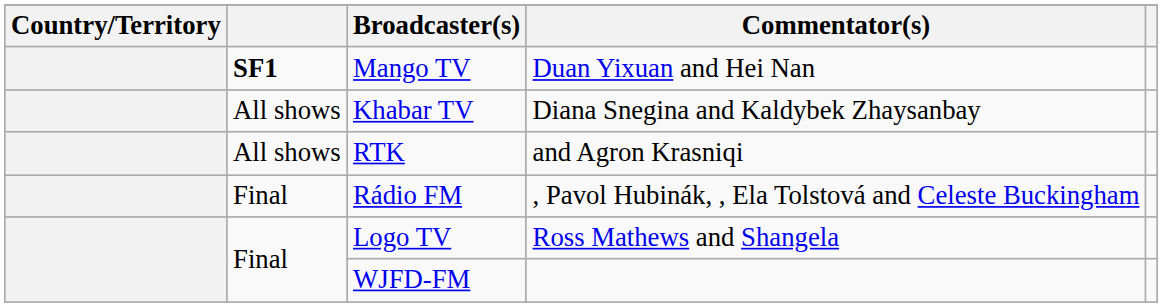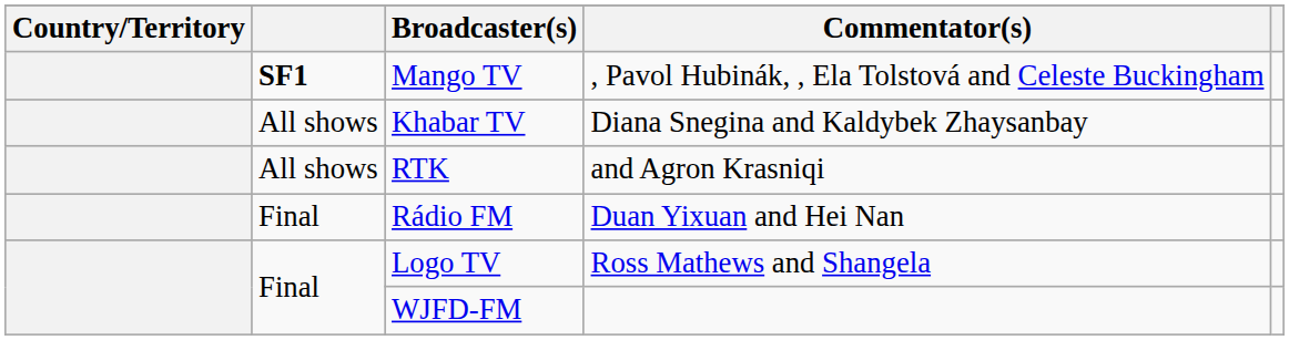 <table class="wikitable plainrowheaders">
 <tr>
 </tr>
 <tr>
 <th scope="col">Country/Territory</th>
 <th scope="col"></th>
 <th scope="col">Broadcaster(s)</th>
 <th scope="col">Commentator(s)</th>
 <th scope="col"></th>
 </tr>
 <tr>
 <th scope="row"></th>
 <td><strong>SF1</strong></td>
 <td><a href='#'>Mango TV</a></td>
-<td><a href='#'>Duan Yixuan</a> and Hei Nan</td>
+<td>, Pavol Hubinák, , Ela Tolstová and <a href='#'>Celeste Buckingham</a></td>
 <td></td>
 </tr>
 <tr>
 <th scope="row"></th>
 <td>All shows</td>
 <td><a href='#'>Khabar TV</a></td>
 <td>Diana Snegina and Kaldybek Zhaysanbay</td>
 <td></td>
 </tr>
 <tr>
 <th scope="row"></th>
 <td>All shows</td>
 <td><a href='#'>RTK</a></td>
 <td> and Agron Krasniqi</td>
 <td></td>
 </tr>
 <tr>
 <th scope="row"></th>
 <td>Final</td>
 <td><a href='#'>Rádio FM</a></td>
-<td>, Pavol Hubinák, , Ela Tolstová and <a href='#'>Celeste Buckingham</a></td>
+<td><a href='#'>Duan Yixuan</a> and Hei Nan</td>
 <td></td>
 </tr>
 <tr>
 <th scope="row" rowspan="2"></th>
 <td rowspan="2">Final</td>
 <td><a href='#'>Logo TV</a></td>
 <td><a href='#'>Ross Mathews</a> and <a href='#'>Shangela</a></td>
 <td></td>
 </tr>
 <tr>
 <td><a href='#'>WJFD-FM</a></td>
 <td></td>
 <td></td>
 </tr>
 </table>
